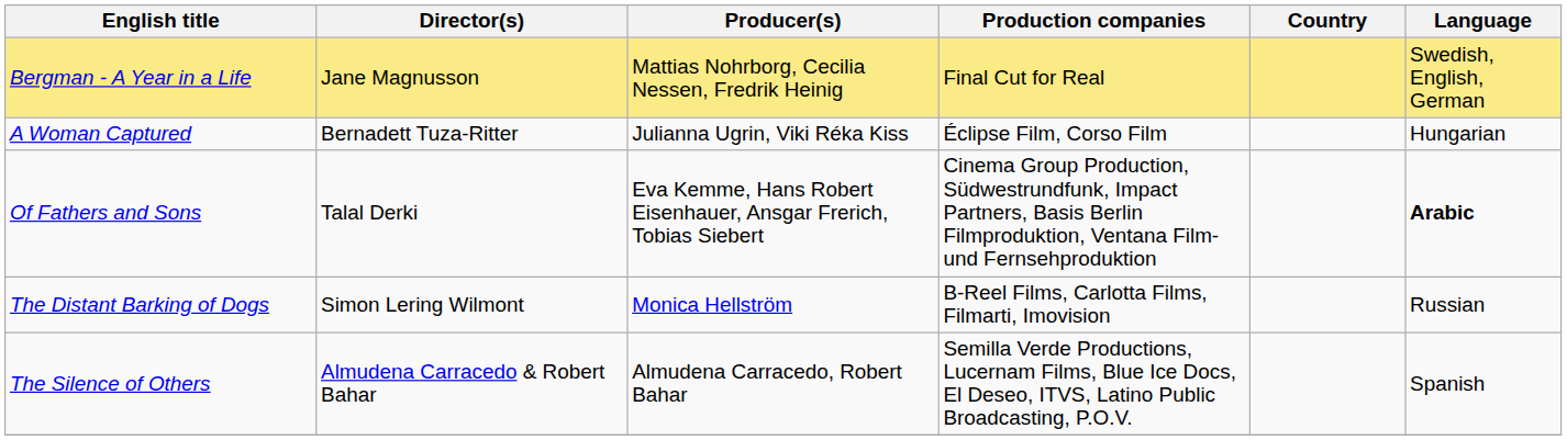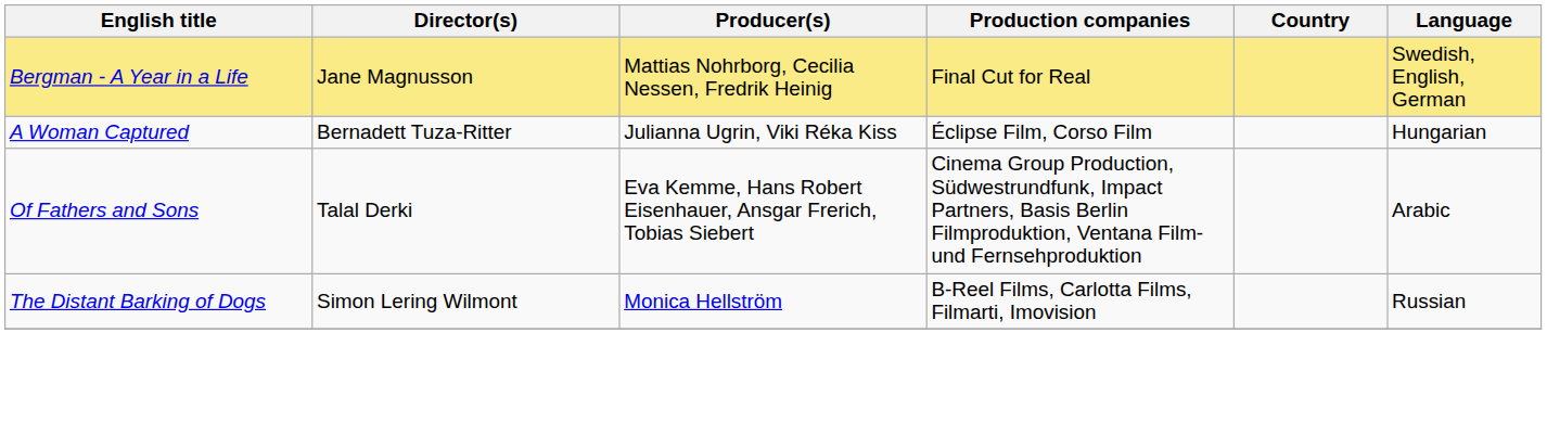 <table class="sortable wikitable" width="95%" cellpadding="5">
 <tr>
 <th width="20%">English title</th>
 <th width="20%">Director(s)</th>
 <th width="20%">Producer(s)</th>
 <th width="20%">Production companies</th>
 <th width="10%">Country</th>
 <th width="10%">Language</th>
 </tr>
 <tr style="background:#FAEB86">
 <td><em><a href='#'>Bergman - A Year in a Life</a></em></td>
 <td>Jane Magnusson</td>
 <td>Mattias Nohrborg, Cecilia Nessen, Fredrik Heinig</td>
 <td>Final Cut for Real</td>
 <td> </td>
 <td>Swedish, English, German</td>
 </tr>
 <tr>
 <td><em><a href='#'>A Woman Captured</a></em></td>
 <td>Bernadett Tuza-Ritter</td>
 <td>Julianna Ugrin, Viki Réka Kiss</td>
 <td>Éclipse Film, Corso Film</td>
 <td> </td>
 <td>Hungarian</td>
 </tr>
 <tr>
 <td><em><a href='#'>Of Fathers and Sons</a></em></td>
 <td>Talal Derki</td>
 <td>Eva Kemme, Hans Robert Eisenhauer, Ansgar Frerich, Tobias Siebert</td>
 <td>Cinema Group Production, Südwestrundfunk, Impact Partners, Basis Berlin Filmproduktion, Ventana Film- und Fernsehproduktion</td>
 <td>   </td>
-<td><strong>Arabic</strong></td>
+<td>Arabic</td>
 </tr>
 <tr>
 <td><em><a href='#'>The Distant Barking of Dogs</a></em></td>
 <td>Simon Lering Wilmont</td>
 <td><a href='#'>Monica Hellström</a></td>
 <td>B-Reel Films, Carlotta Films, Filmarti, Imovision</td>
 <td>  </td>
 <td>Russian</td>
 </tr>
 <tr>
-<td><em><a href='#'>The Silence of Others</a></em></td>
-<td><a href='#'>Almudena Carracedo</a> & Robert Bahar</td>
-<td>Almudena Carracedo, Robert Bahar</td>
-<td>Semilla Verde Productions, Lucernam Films, Blue Ice Docs, El Deseo, ITVS, Latino Public Broadcasting, P.O.V.</td>
-<td> </td>
-<td>Spanish</td>
-</tr>
-<tr>
 </tr>
 </table>
